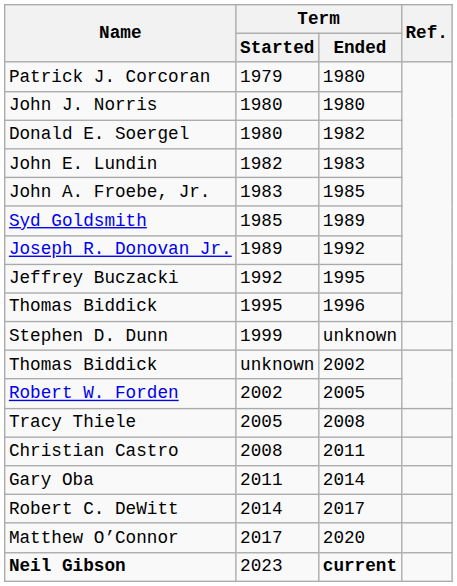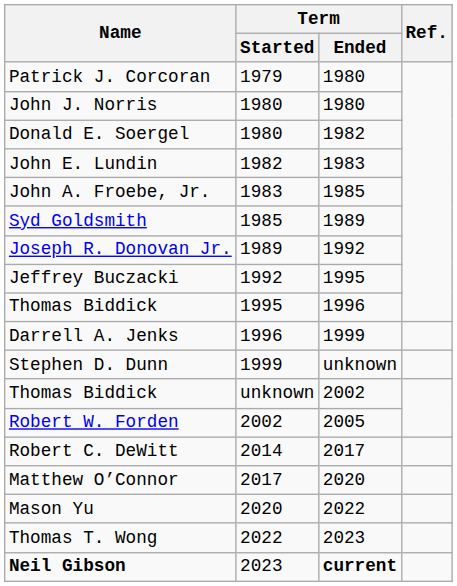 <table class="wikitable sortable">
 <tr>
 <th rowspan="2">Name</th>
 <th colspan="2">Term</th>
 <th rowspan="2" class="unsortable">Ref.</th>
 </tr>
 <tr>
 <th>Started</th>
 <th>Ended</th>
 </tr>
 <tr>
 <td>Patrick J. Corcoran</td>
 <td>1979</td>
 <td>1980</td>
 <td rowspan="9"></td>
 </tr>
 <tr>
 <td>John J. Norris</td>
 <td>1980</td>
 <td>1980</td>
 </tr>
 <tr>
 <td>Donald E. Soergel</td>
 <td>1980</td>
 <td>1982</td>
 </tr>
 <tr>
 <td>John E. Lundin</td>
 <td>1982</td>
 <td>1983</td>
 </tr>
 <tr>
 <td>John A. Froebe, Jr.</td>
 <td>1983</td>
 <td>1985</td>
 </tr>
 <tr>
 <td><a href='#'>Syd Goldsmith</a></td>
 <td>1985</td>
 <td>1989</td>
 </tr>
 <tr>
 <td><a href='#'>Joseph R. Donovan Jr.</a></td>
 <td>1989</td>
 <td>1992</td>
 </tr>
 <tr>
 <td>Jeffrey Buczacki</td>
 <td>1992</td>
 <td>1995</td>
 </tr>
 <tr>
 <td>Thomas Biddick</td>
 <td>1995</td>
 <td>1996</td>
 </tr>
 <tr>
+<td>Darrell A. Jenks</td>
+<td>1996</td>
+<td>1999</td>
+<td></td>
+</tr>
+<tr>
 <td>Stephen D. Dunn</td>
 <td>1999</td>
 <td>unknown</td>
 <td></td>
 </tr>
 <tr>
 <td>Thomas Biddick</td>
 <td>unknown</td>
 <td>2002</td>
 <td rowspan="2"></td>
 </tr>
 <tr>
 <td><a href='#'>Robert W. Forden</a></td>
 <td>2002</td>
 <td>2005</td>
 </tr>
 <tr>
-<td>Tracy Thiele</td>
-<td>2005</td>
-<td>2008</td>
-<td></td>
-</tr>
-<tr>
-<td>Christian Castro</td>
-<td>2008</td>
-<td>2011</td>
-<td></td>
-</tr>
-<tr>
-<td>Gary Oba</td>
-<td>2011</td>
-<td>2014</td>
-<td></td>
-</tr>
-<tr>
 <td>Robert C. DeWitt</td>
 <td>2014</td>
 <td>2017</td>
 <td></td>
 </tr>
 <tr>
 <td>Matthew O’Connor</td>
 <td>2017</td>
 <td>2020</td>
 <td></td>
 </tr>
 <tr>
+<td>Mason Yu</td>
+<td>2020</td>
+<td>2022</td>
+<td></td>
+</tr>
+<tr>
+<td>Thomas T. Wong</td>
+<td>2022</td>
+<td>2023</td>
+<td></td>
+</tr>
+<tr>
 <td><strong>Neil Gibson</strong></td>
 <td>2023</td>
 <td><strong>current</strong></td>
 <td></td>
 </tr>
 </table>
